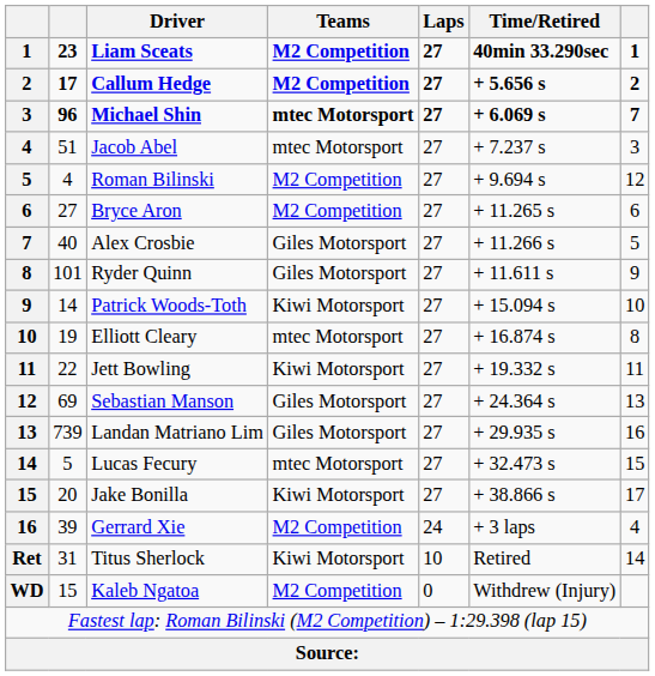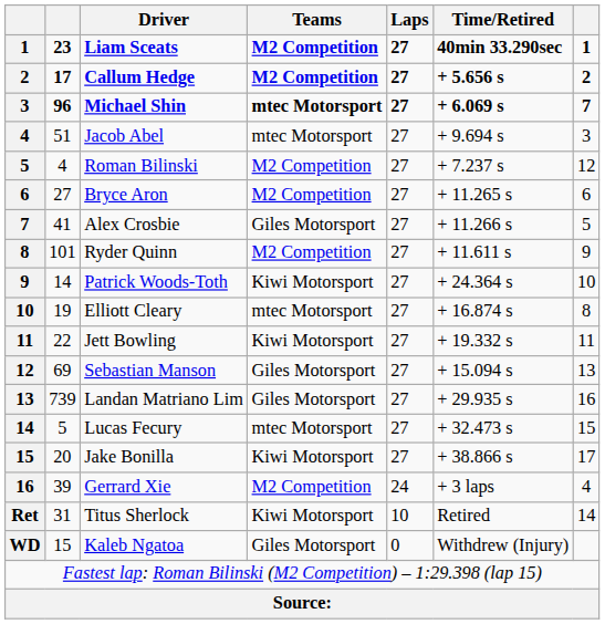 <table class="wikitable sortable" style="font-size: 87%;">
 <tr>
 <th scope="col"></th>
 <th scope="col"></th>
 <th scope="col">Driver</th>
 <th scope="col">Teams</th>
 <th class="unsortable" scope="col">Laps</th>
 <th class="unsortable" scope="col">Time/Retired</th>
 <th scope="col"></th>
 </tr>
 <tr>
 <th>1</th>
 <td align="center"><strong>23</strong></td>
 <td> <strong><a href='#'>Liam Sceats</a></strong></td>
 <td><strong><a href='#'>M2 Competition</a></strong></td>
 <td><strong>27</strong></td>
 <td><strong>40min 33.290sec</strong></td>
 <td align="center"><strong>1</strong></td>
 </tr>
 <tr>
 <th>2</th>
 <td align="center"><strong>17</strong></td>
 <td> <strong><a href='#'>Callum Hedge</a></strong></td>
 <td><strong><a href='#'>M2 Competition</a></strong></td>
 <td><strong>27</strong></td>
 <td><strong>+ 5.656 s</strong></td>
 <td align="center"><strong>2</strong></td>
 </tr>
 <tr>
 <th>3</th>
 <td align="center"><strong>96</strong></td>
 <td> <strong><a href='#'>Michael Shin</a></strong></td>
 <td><strong>mtec Motorsport</strong></td>
 <td><strong>27</strong></td>
 <td><strong>+ 6.069 s</strong></td>
 <td align="center"><strong>7</strong></td>
 </tr>
 <tr>
 <th>4</th>
 <td align="center">51</td>
 <td> <a href='#'>Jacob Abel</a></td>
 <td>mtec Motorsport</td>
 <td>27</td>
-<td>+ 7.237 s</td>
+<td>+ 9.694 s</td>
 <td align="center">3</td>
 </tr>
 <tr>
 <th>5</th>
 <td align="center">4</td>
 <td> <a href='#'>Roman Bilinski</a></td>
 <td><a href='#'>M2 Competition</a></td>
 <td>27</td>
-<td>+ 9.694 s</td>
+<td>+ 7.237 s</td>
 <td align="center">12</td>
 </tr>
 <tr>
 <th>6</th>
 <td align="center">27</td>
 <td> <a href='#'>Bryce Aron</a></td>
 <td><a href='#'>M2 Competition</a></td>
 <td>27</td>
 <td>+ 11.265 s</td>
 <td align="center">6</td>
 </tr>
 <tr>
 <th>7</th>
-<td align="center">40</td>
+<td align="center">41</td>
 <td> Alex Crosbie</td>
 <td>Giles Motorsport</td>
 <td>27</td>
 <td>+ 11.266 s</td>
 <td align="center">5</td>
 </tr>
 <tr>
 <th>8</th>
 <td align="center">101</td>
 <td> Ryder Quinn</td>
-<td>Giles Motorsport</td>
+<td><a href='#'>M2 Competition</a></td>
 <td>27</td>
 <td>+ 11.611 s</td>
 <td align="center">9</td>
 </tr>
 <tr>
 <th>9</th>
 <td align="center">14</td>
 <td> <a href='#'>Patrick Woods-Toth</a></td>
 <td>Kiwi Motorsport</td>
 <td>27</td>
-<td>+ 15.094 s</td>
+<td>+ 24.364 s</td>
 <td align="center">10</td>
 </tr>
 <tr>
 <th>10</th>
 <td align="center">19</td>
 <td> Elliott Cleary</td>
 <td>mtec Motorsport</td>
 <td>27</td>
 <td>+ 16.874 s</td>
 <td align="center">8</td>
 </tr>
 <tr>
 <th>11</th>
 <td align="center">22</td>
 <td> Jett Bowling</td>
 <td>Kiwi Motorsport</td>
 <td>27</td>
 <td>+ 19.332 s</td>
 <td align="center">11</td>
 </tr>
 <tr>
 <th>12</th>
 <td align="center">69</td>
 <td> <a href='#'>Sebastian Manson</a></td>
 <td>Giles Motorsport</td>
 <td>27</td>
-<td>+ 24.364 s</td>
+<td>+ 15.094 s</td>
 <td align="center">13</td>
 </tr>
 <tr>
 <th>13</th>
 <td align="center">739</td>
 <td> Landan Matriano Lim</td>
 <td>Giles Motorsport</td>
 <td>27</td>
 <td>+ 29.935 s</td>
 <td align="center">16</td>
 </tr>
 <tr>
 <th>14</th>
 <td align="center">5</td>
 <td> Lucas Fecury</td>
 <td>mtec Motorsport</td>
 <td>27</td>
 <td>+ 32.473 s</td>
 <td align="center">15</td>
 </tr>
 <tr>
 <th>15</th>
 <td align="center">20</td>
 <td> Jake Bonilla</td>
 <td>Kiwi Motorsport</td>
 <td>27</td>
 <td>+ 38.866 s</td>
 <td align="center">17</td>
 </tr>
 <tr>
 <th>16</th>
 <td align="center">39</td>
 <td> <a href='#'>Gerrard Xie</a></td>
 <td><a href='#'>M2 Competition</a></td>
 <td>24</td>
 <td>+ 3 laps</td>
 <td align="center">4</td>
 </tr>
 <tr>
 <th>Ret</th>
 <td align="center">31</td>
 <td> Titus Sherlock</td>
 <td>Kiwi Motorsport</td>
 <td>10</td>
 <td>Retired</td>
 <td align="center">14</td>
 </tr>
 <tr>
 <th>WD</th>
 <td align="center">15</td>
 <td> <a href='#'>Kaleb Ngatoa</a></td>
-<td><a href='#'>M2 Competition</a></td>
+<td>Giles Motorsport</td>
 <td>0</td>
 <td>Withdrew (Injury)</td>
 <td></td>
 </tr>
 <tr>
 <td colspan="8" align="center"><em><a href='#'>Fastest lap</a>:</em>  <em><a href='#'>Roman Bilinski</a> (<a href='#'>M2 Competition</a>) – 1:29.398 (lap 15)</em></td>
 </tr>
 <tr>
 <th colspan="8">Source:</th>
 </tr>
 </table>
